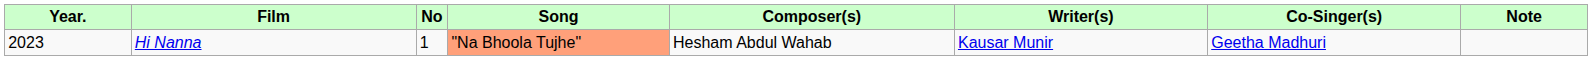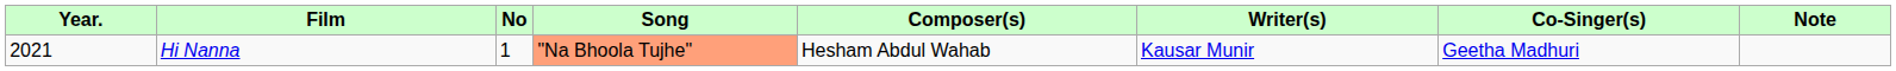 <table class="wikitable plainrowheaders" style="width:100%;" textcolor:#000;">
 <tr style="background:#cfc; text-align:center;">
 <td scope="col" style="width:8%;"><strong>Year.</strong></td>
 <td scope="col" style="width:18%;"><strong>Film</strong></td>
 <td scope="col" style="width:2%;"><strong>No</strong></td>
 <td scope="col" style="width:14%;"><strong>Song</strong></td>
 <td scope="col" style="width:18%;"><strong>Composer(s)</strong></td>
 <td scope="col" style="width:16%;"><strong>Writer(s)</strong></td>
 <td scope="col" style="width:16%;"><strong>Co-Singer(s)</strong></td>
 <td scope="col" style="width:8%;"><strong>Note</strong></td>
 </tr>
 <tr>
 </tr>
 <tr>
-<td>2023</td>
+<td>2021</td>
 <td><em><a href='#'>Hi Nanna</a></em></td>
 <td>1</td>
 <td style="background: lightsalmon;">"Na Bhoola Tujhe"</td>
 <td>Hesham Abdul Wahab</td>
 <td><a href='#'>Kausar Munir</a></td>
 <td><a href='#'>Geetha Madhuri</a></td>
 <td></td>
 </tr>
 </table>
